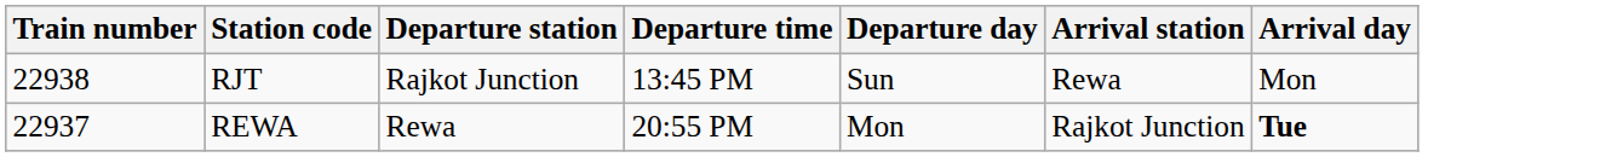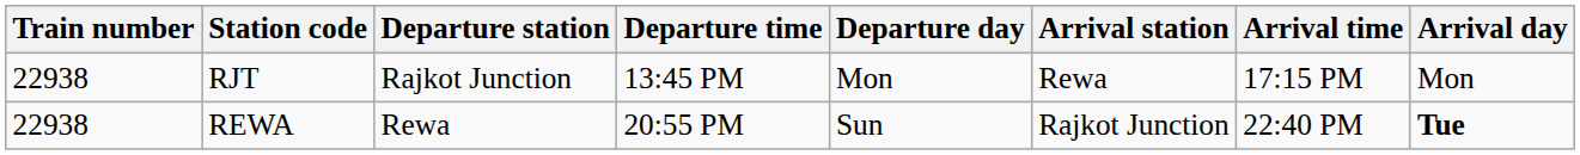 <table class="wikitable">
 <tr>
 <th>Train number</th>
 <th>Station code</th>
 <th>Departure station</th>
 <th>Departure time</th>
 <th>Departure day</th>
 <th>Arrival station</th>
+<th>Arrival time</th>
 <th>Arrival day</th>
 </tr>
 <tr>
 <td>22938</td>
 <td>RJT</td>
 <td>Rajkot Junction</td>
 <td>13:45 PM</td>
-<td>Sun</td>
+<td>Mon</td>
 <td>Rewa</td>
+<td>17:15 PM</td>
 <td>Mon</td>
 </tr>
 <tr>
-<td>22937</td>
+<td>22938</td>
 <td>REWA</td>
 <td>Rewa</td>
 <td>20:55 PM</td>
-<td>Mon</td>
+<td>Sun</td>
 <td>Rajkot Junction</td>
+<td>22:40 PM</td>
 <td><strong>Tue</strong></td>
 </tr>
 </table>
